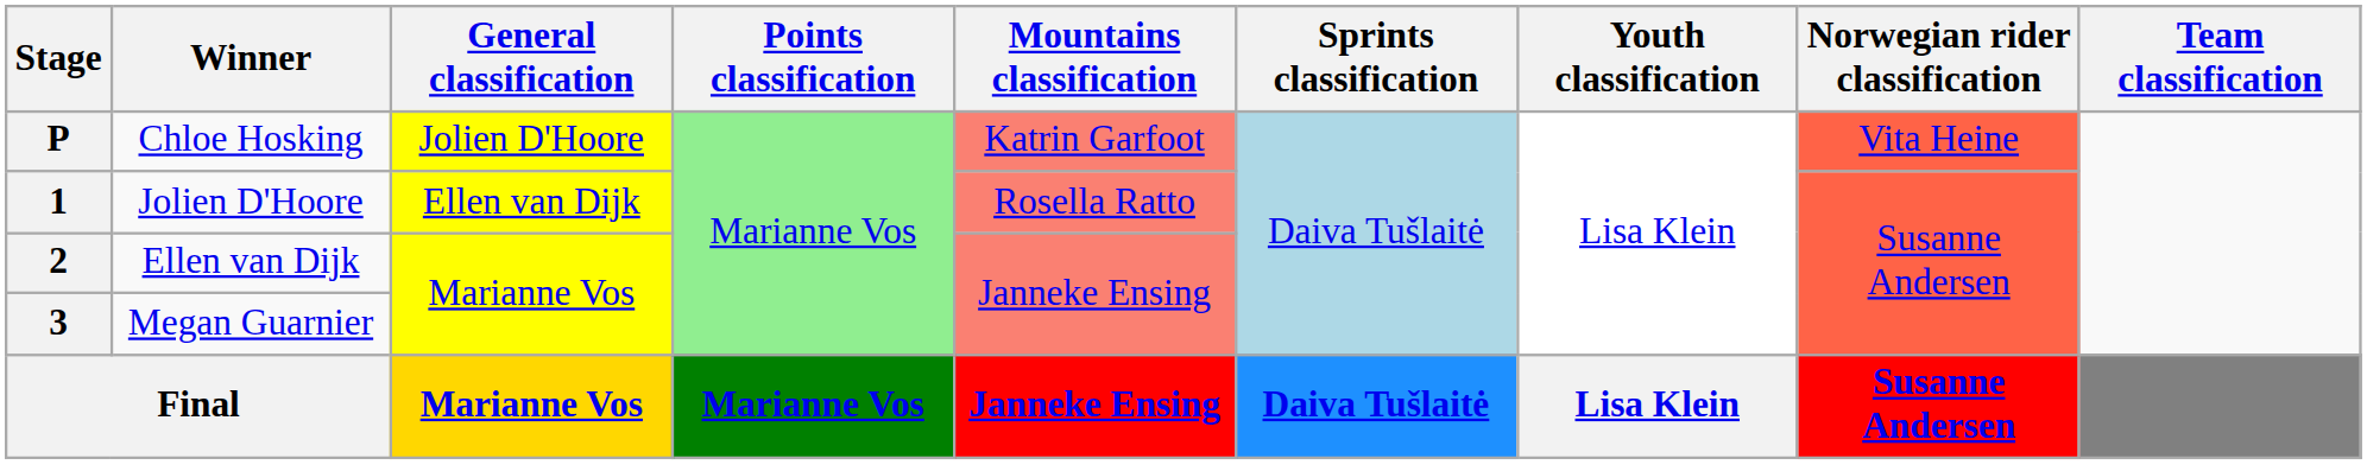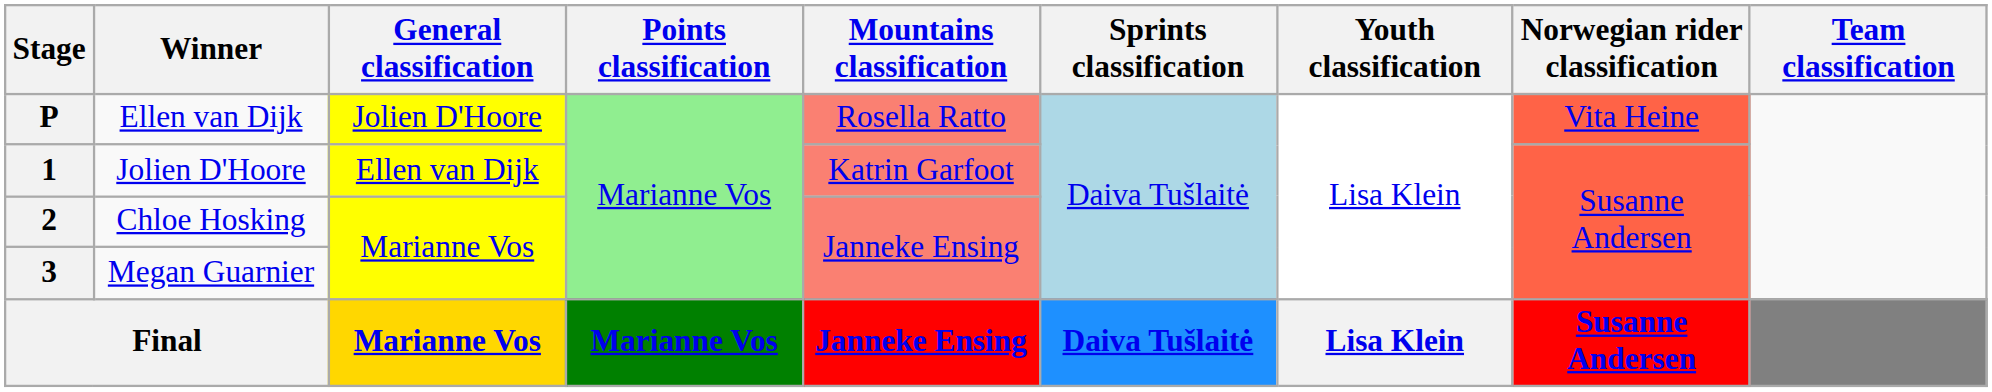 <table class="wikitable" style="text-align: center; font-size:86%;">
 <tr style="background-color: #efefef;">
 <th width="1%">Stage</th>
 <th width="12%">Winner</th>
 <th width="12%"><a href='#'>General classification</a><br></th>
 <th width="12%"><a href='#'>Points classification</a><br></th>
 <th width="12%"><a href='#'>Mountains classification</a><br></th>
 <th width="12%">Sprints classification<br></th>
 <th width="12%">Youth classification<br></th>
 <th width="12%">Norwegian rider classification<br></th>
 <th width="12%"><a href='#'>Team classification</a><br></th>
 </tr>
 <tr>
 <th>P</th>
-<td><a href='#'>Chloe Hosking</a></td>
+<td><a href='#'>Ellen van Dijk</a></td>
 <td style="background-color:yellow"><a href='#'>Jolien D'Hoore</a></td>
 <td style="background-color:lightgreen" rowspan=4><a href='#'>Marianne Vos</a></td>
-<td style="background-color:salmon"><a href='#'>Katrin Garfoot</a></td>
+<td style="background-color:salmon"><a href='#'>Rosella Ratto</a></td>
 <td style="background-color:lightblue" rowspan=4><a href='#'>Daiva Tušlaitė</a></td>
 <td style="background-color:white" rowspan=4><a href='#'>Lisa Klein</a></td>
 <td style="background-color:tomato"><a href='#'>Vita Heine</a></td>
 <td rowspan=4></td>
 </tr>
 <tr>
 <th>1</th>
 <td><a href='#'>Jolien D'Hoore</a></td>
 <td style="background-color:yellow"><a href='#'>Ellen van Dijk</a></td>
-<td style="background-color:salmon"><a href='#'>Rosella Ratto</a></td>
+<td style="background-color:salmon"><a href='#'>Katrin Garfoot</a></td>
 <td style="background-color:tomato"  rowspan=3><a href='#'>Susanne Andersen</a></td>
 </tr>
 <tr>
 <th>2</th>
-<td><a href='#'>Ellen van Dijk</a></td>
+<td><a href='#'>Chloe Hosking</a></td>
 <td style="background-color:yellow" rowspan=2><a href='#'>Marianne Vos</a></td>
 <td style="background-color:salmon" rowspan=2><a href='#'>Janneke Ensing</a></td>
 </tr>
 <tr>
 <th>3</th>
 <td><a href='#'>Megan Guarnier</a></td>
 </tr>
 <tr>
 <th colspan=2><strong>Final</strong></th>
 <th style="background:gold;"><a href='#'>Marianne Vos</a></th>
 <th style="background:green;"><a href='#'>Marianne Vos</a></th>
 <th style="background:red;"><a href='#'>Janneke Ensing</a></th>
 <th style="background:dodgerblue;"><a href='#'>Daiva Tušlaitė</a></th>
 <th style="background:light grey;"><a href='#'>Lisa Klein</a></th>
 <th style="background:red;"><a href='#'>Susanne Andersen</a></th>
 <th style="background:grey;"></th>
 </tr>
 </table>
